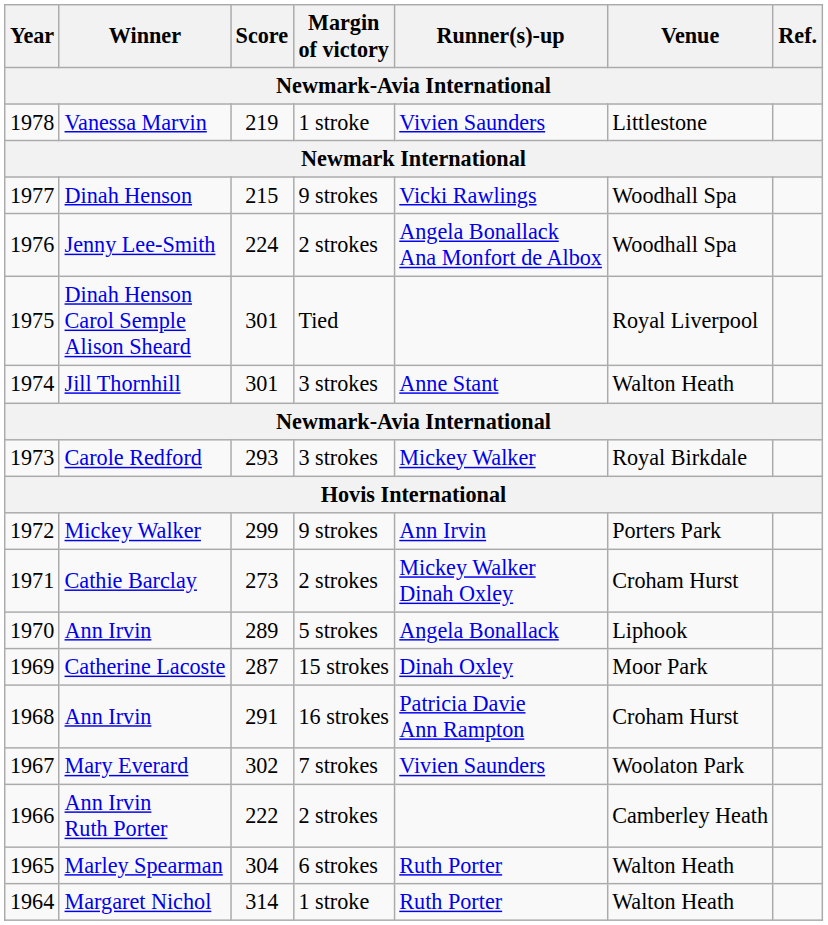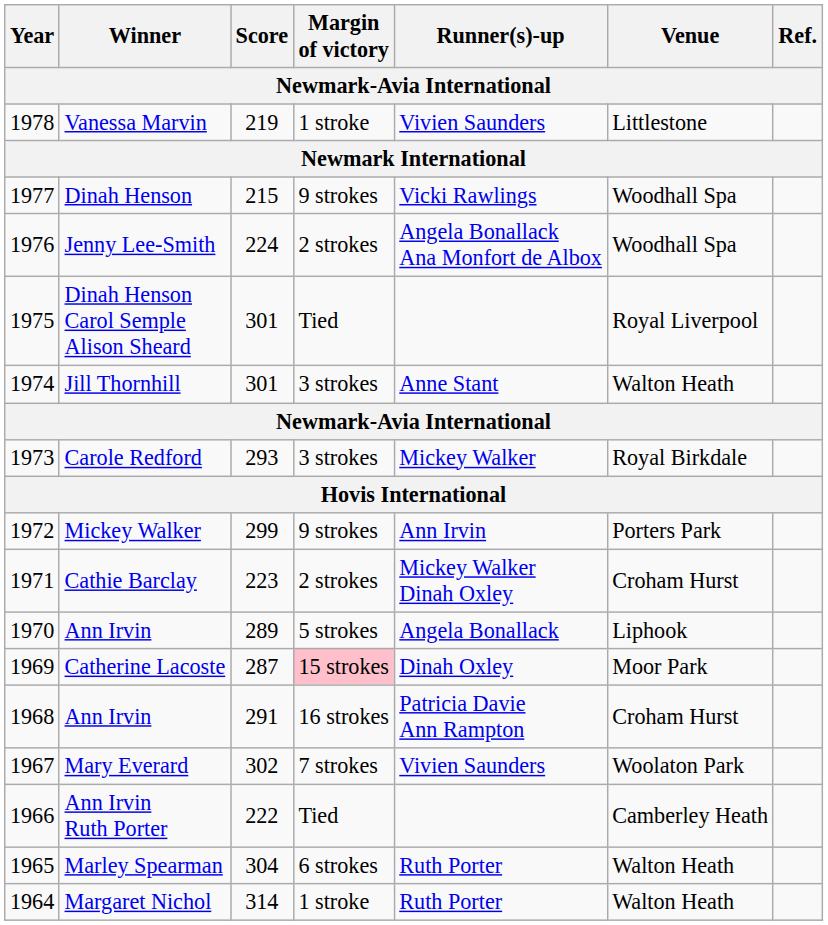 <table class="wikitable" style="font-size:95%">
 <tr>
 <th>Year</th>
 <th>Winner</th>
 <th>Score</th>
 <th>Margin<br>of victory</th>
 <th>Runner(s)-up</th>
 <th>Venue</th>
 <th>Ref.</th>
 </tr>
 <tr>
 <th colspan=7>Newmark-Avia International</th>
 </tr>
 <tr>
 <td>1978</td>
 <td> <a href='#'>Vanessa Marvin</a></td>
 <td align=center>219</td>
 <td>1 stroke</td>
 <td> <a href='#'>Vivien Saunders</a></td>
 <td>Littlestone</td>
 <td></td>
 </tr>
 <tr>
 <th colspan=7>Newmark International</th>
 </tr>
 <tr>
 <td>1977</td>
 <td> <a href='#'>Dinah Henson</a></td>
 <td align=center>215</td>
 <td>9 strokes</td>
 <td> <a href='#'>Vicki Rawlings</a></td>
 <td>Woodhall Spa</td>
 <td></td>
 </tr>
 <tr>
 <td>1976</td>
 <td> <a href='#'>Jenny Lee-Smith</a></td>
 <td align=center>224</td>
 <td>2 strokes</td>
 <td> <a href='#'>Angela Bonallack</a><br> <a href='#'>Ana Monfort de Albox</a></td>
 <td>Woodhall Spa</td>
 <td></td>
 </tr>
 <tr>
 <td>1975</td>
 <td> <a href='#'>Dinah Henson</a><br> <a href='#'>Carol Semple</a><br> <a href='#'>Alison Sheard</a></td>
 <td align=center>301</td>
 <td>Tied</td>
 <td></td>
 <td>Royal Liverpool</td>
 <td></td>
 </tr>
 <tr>
 <td>1974</td>
 <td> <a href='#'>Jill Thornhill</a></td>
 <td align=center>301</td>
 <td>3 strokes</td>
 <td> <a href='#'>Anne Stant</a></td>
 <td>Walton Heath</td>
 <td></td>
 </tr>
 <tr>
 <th colspan=7>Newmark-Avia International</th>
 </tr>
 <tr>
 <td>1973</td>
 <td> <a href='#'>Carole Redford</a></td>
 <td align=center>293</td>
 <td>3 strokes</td>
 <td> <a href='#'>Mickey Walker</a></td>
 <td>Royal Birkdale</td>
 <td></td>
 </tr>
 <tr>
 <th colspan=7>Hovis International</th>
 </tr>
 <tr>
 <td>1972</td>
 <td> <a href='#'>Mickey Walker</a></td>
 <td align=center>299</td>
 <td>9 strokes</td>
 <td> <a href='#'>Ann Irvin</a></td>
 <td>Porters Park</td>
 <td></td>
 </tr>
 <tr>
 <td>1971</td>
 <td> <a href='#'>Cathie Barclay</a></td>
-<td align=center>273</td>
+<td align=center>223</td>
 <td>2 strokes</td>
 <td> <a href='#'>Mickey Walker</a><br> <a href='#'>Dinah Oxley</a></td>
 <td>Croham Hurst</td>
 <td></td>
 </tr>
 <tr>
 <td>1970</td>
 <td> <a href='#'>Ann Irvin</a></td>
 <td align=center>289</td>
 <td>5 strokes</td>
 <td> <a href='#'>Angela Bonallack</a></td>
 <td>Liphook</td>
 <td></td>
 </tr>
 <tr>
 <td>1969</td>
 <td> <a href='#'>Catherine Lacoste</a></td>
 <td align=center>287</td>
-<td>15 strokes</td>
+<td style="background: pink;">15 strokes</td>
 <td> <a href='#'>Dinah Oxley</a></td>
 <td>Moor Park</td>
 <td></td>
 </tr>
 <tr>
 <td>1968</td>
 <td> <a href='#'>Ann Irvin</a></td>
 <td align=center>291</td>
 <td>16 strokes</td>
 <td> <a href='#'>Patricia Davie</a><br> <a href='#'>Ann Rampton</a></td>
 <td>Croham Hurst</td>
 <td></td>
 </tr>
 <tr>
 <td>1967</td>
 <td> <a href='#'>Mary Everard</a></td>
 <td align=center>302</td>
 <td>7 strokes</td>
 <td> <a href='#'>Vivien Saunders</a></td>
 <td>Woolaton Park</td>
 <td></td>
 </tr>
 <tr>
 <td>1966</td>
 <td> <a href='#'>Ann Irvin</a><br> <a href='#'>Ruth Porter</a></td>
 <td align=center>222</td>
-<td>2 strokes</td>
+<td>Tied</td>
 <td></td>
 <td>Camberley Heath</td>
 <td></td>
 </tr>
 <tr>
 <td>1965</td>
 <td> <a href='#'>Marley Spearman</a></td>
 <td align=center>304</td>
 <td>6 strokes</td>
 <td> <a href='#'>Ruth Porter</a></td>
 <td>Walton Heath</td>
 <td></td>
 </tr>
 <tr>
 <td>1964</td>
 <td> <a href='#'>Margaret Nichol</a></td>
 <td align=center>314</td>
 <td>1 stroke</td>
 <td> <a href='#'>Ruth Porter</a></td>
 <td>Walton Heath</td>
 <td></td>
 </tr>
 </table>
